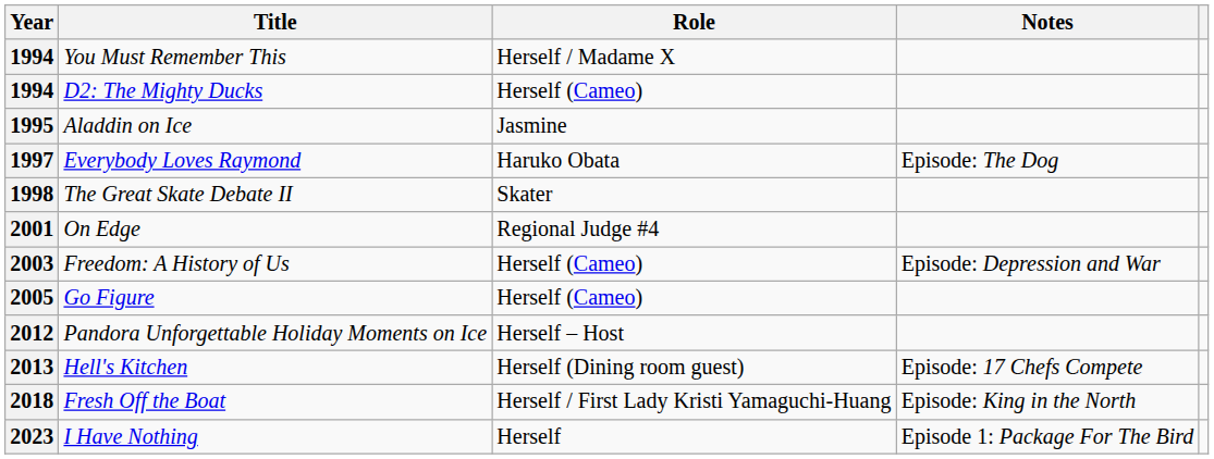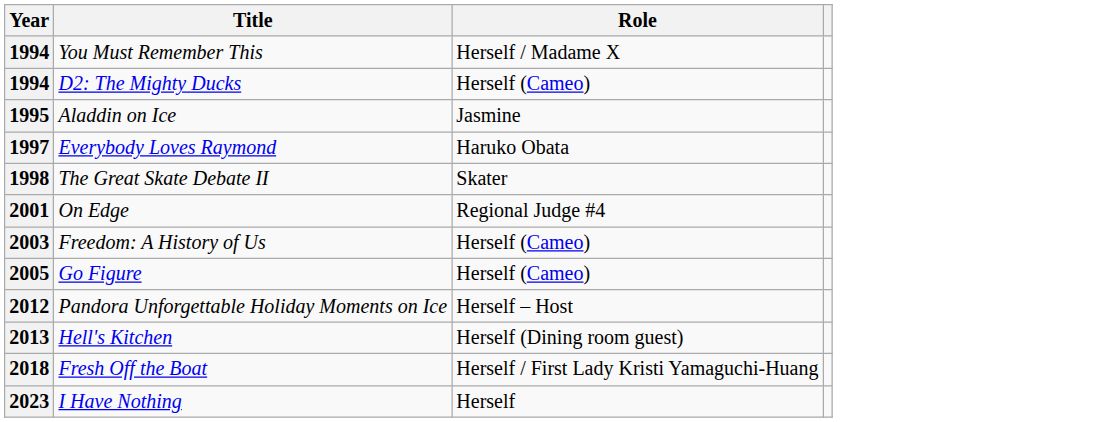 <table class="wikitable plainrowheaders sortable">
 <tr>
 <th scope=col>Year</th>
 <th scope=col>Title</th>
 <th scope=col class="unsortable">Role</th>
-<th scope=col class="unsortable">Notes</th>
 <th scope=col class="unsortable"></th>
 </tr>
 <tr>
 <th scope=row>1994</th>
 <td><em>You Must Remember This</em></td>
 <td>Herself / Madame X</td>
 <td></td>
-<td></td>
 </tr>
 <tr>
 <th scope=row>1994</th>
 <td><em><a href='#'>D2: The Mighty Ducks</a></em></td>
 <td>Herself (<a href='#'>Cameo</a>)</td>
-<td></td>
 <td></td>
 </tr>
 <tr>
 <th scope=row>1995</th>
 <td><em>Aladdin on Ice</em></td>
 <td>Jasmine</td>
 <td></td>
-<td></td>
 </tr>
 <tr>
 <th scope=row>1997</th>
 <td><em><a href='#'>Everybody Loves Raymond</a></em></td>
 <td>Haruko Obata</td>
-<td>Episode: <em>The Dog</em></td>
 <td align="center"></td>
 </tr>
 <tr>
 <th scope=row>1998</th>
 <td><em>The Great Skate Debate II</em></td>
 <td>Skater</td>
 <td></td>
-<td></td>
 </tr>
 <tr>
 <th scope=row>2001</th>
 <td><em>On Edge</em></td>
 <td>Regional Judge #4</td>
 <td></td>
-<td></td>
 </tr>
 <tr>
 <th scope=row>2003</th>
 <td><em>Freedom: A History of Us</em></td>
 <td>Herself (<a href='#'>Cameo</a>)</td>
-<td>Episode: <em>Depression and War</em></td>
 <td></td>
 </tr>
 <tr>
 <th scope=row>2005</th>
 <td><em><a href='#'>Go Figure</a></em></td>
 <td>Herself (<a href='#'>Cameo</a>)</td>
 <td></td>
-<td></td>
 </tr>
 <tr>
 <th scope=row>2012</th>
 <td><em>Pandora Unforgettable Holiday Moments on Ice</em></td>
 <td>Herself – Host</td>
 <td></td>
-<td></td>
 </tr>
 <tr>
 <th scope=row>2013</th>
 <td><em><a href='#'>Hell's Kitchen</a></em></td>
 <td>Herself (Dining room guest)</td>
-<td>Episode: <em>17 Chefs Compete</em></td>
 <td></td>
 </tr>
 <tr>
 <th scope=row>2018</th>
 <td><em><a href='#'>Fresh Off the Boat</a></em></td>
 <td>Herself / First Lady Kristi Yamaguchi-Huang</td>
-<td>Episode: <em>King in the North</em></td>
 <td></td>
 </tr>
 <tr>
 <th scope=row>2023</th>
 <td><em><a href='#'>I Have Nothing</a></em></td>
 <td>Herself</td>
-<td>Episode 1: <em>Package For The Bird</em></td>
 <td></td>
 </tr>
 </table>
